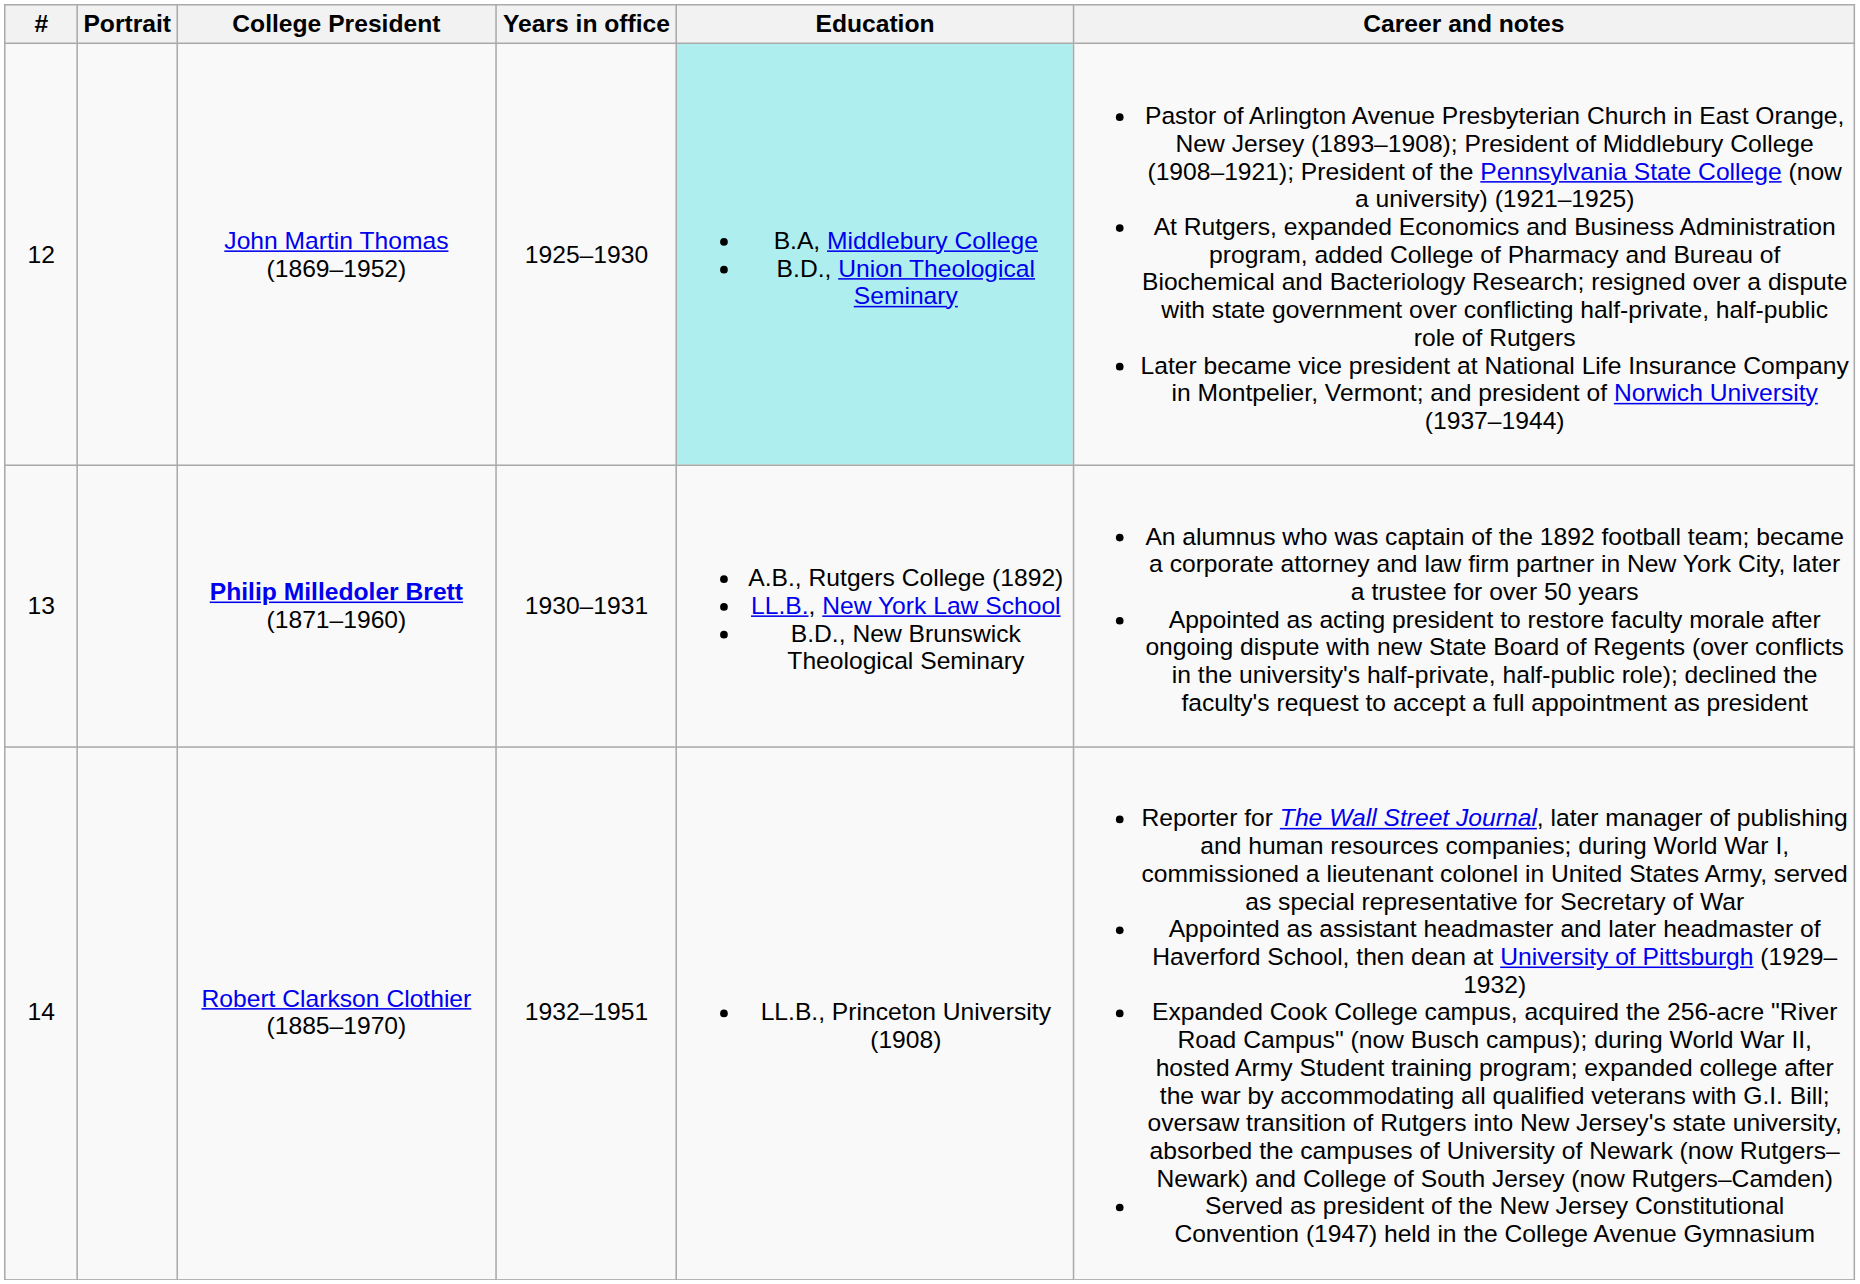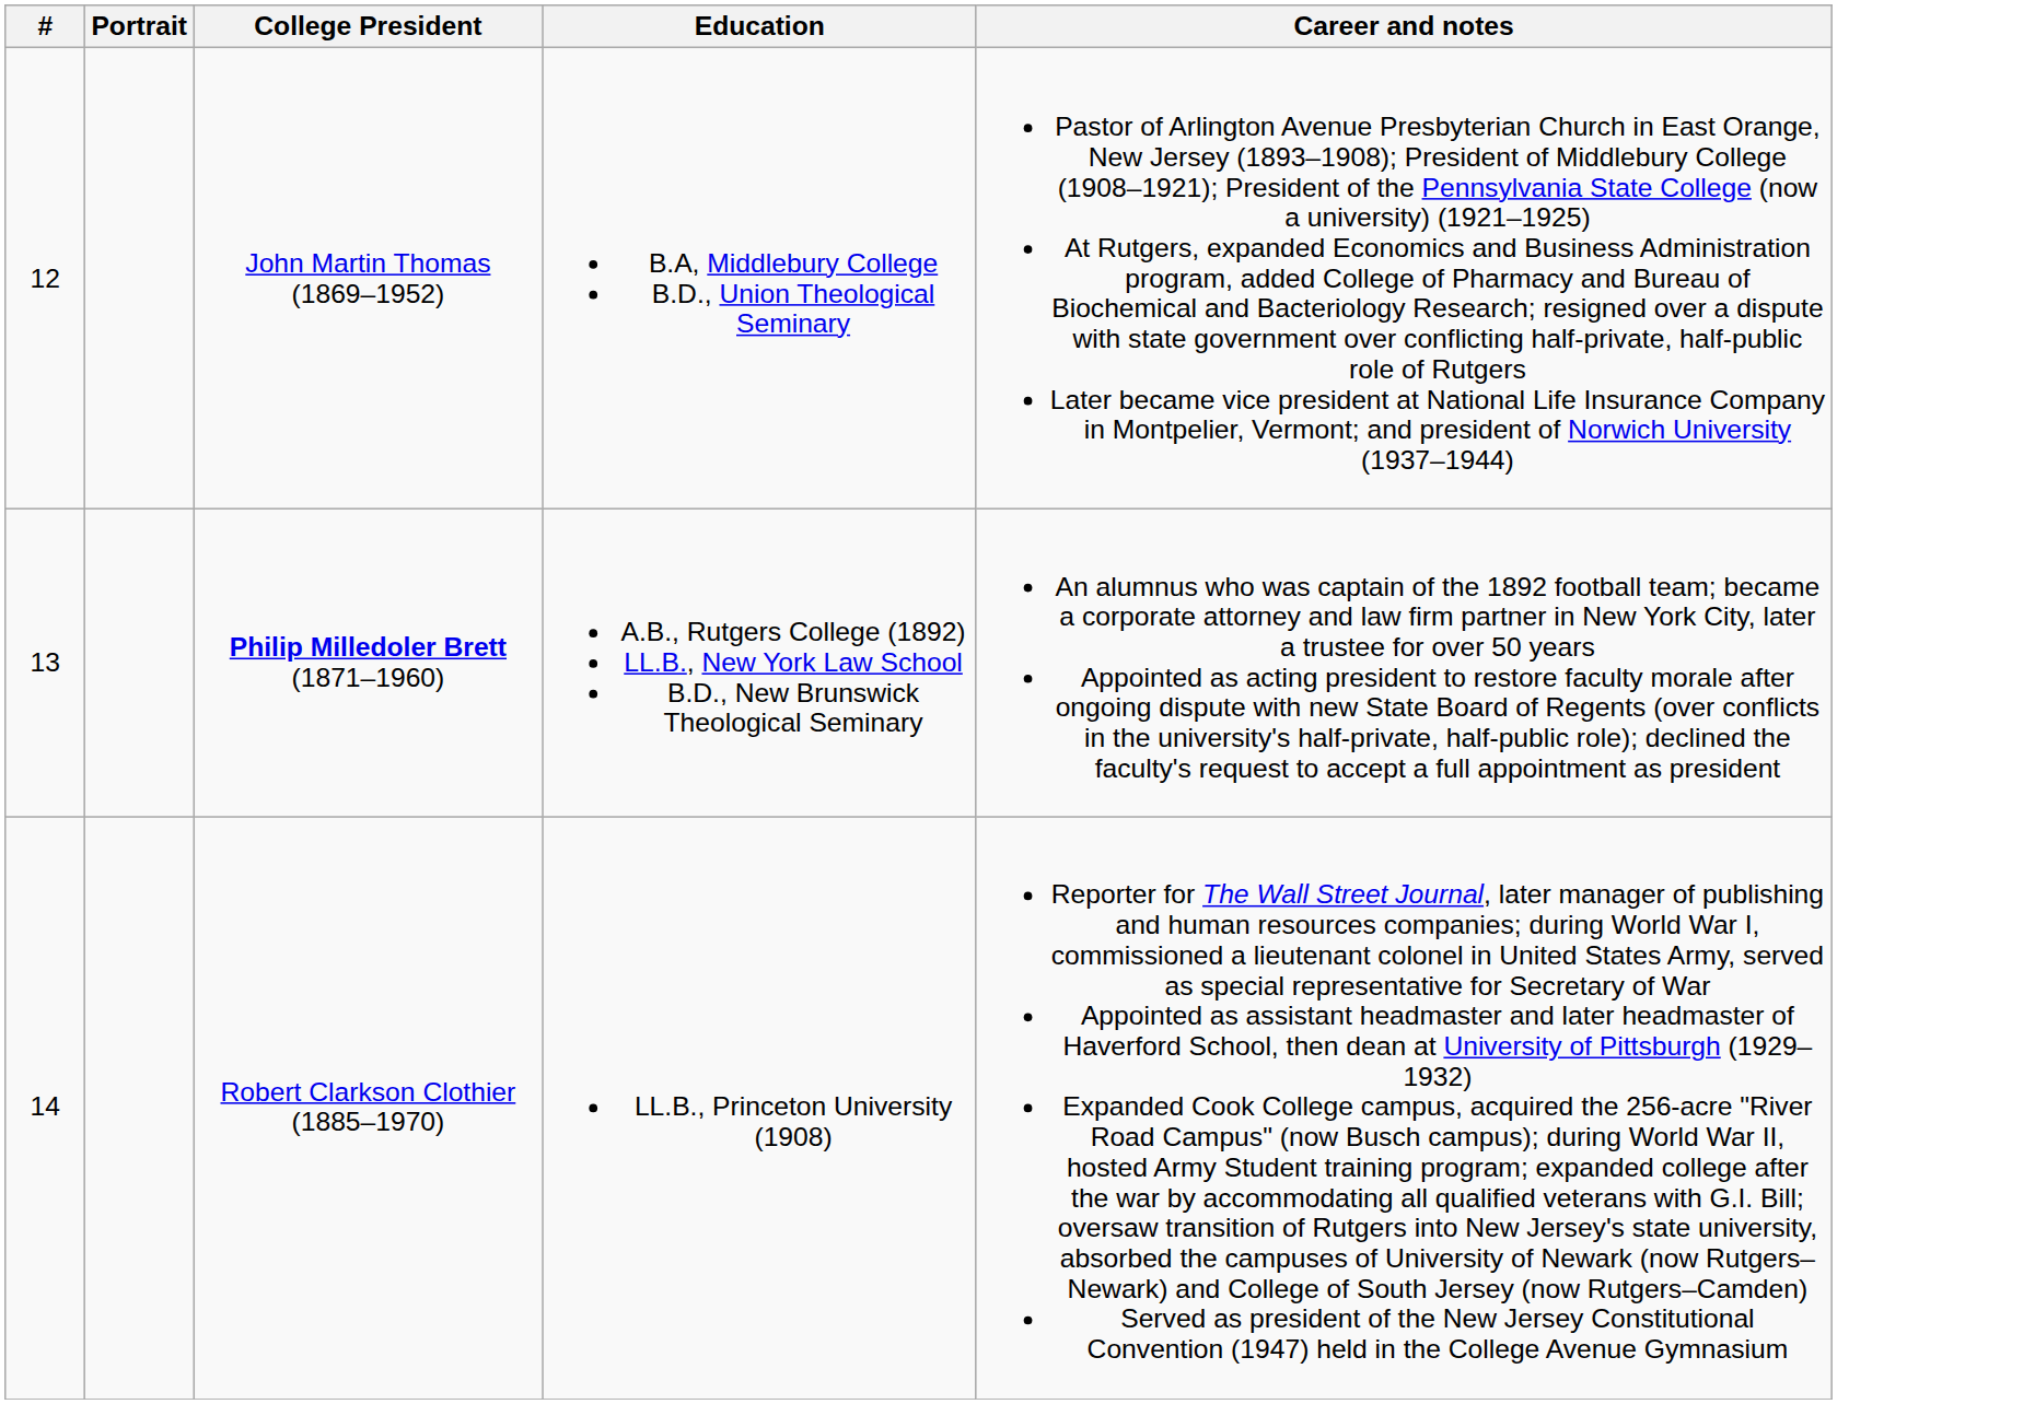 <table class="wikitable" style="text-align:center">
 <tr>
 <th scope="col" width=40>#</th>
 <th scope="col" width=50>Portrait</th>
 <th scope="col" width=200>College President</th>
-<th scope="col" width=110>Years in office</th>
 <th scope="col" width=250>Education</th>
 <th scope="col" width=500>Career and notes</th>
 </tr>
 <tr>
 <td>12</td>
 <td></td>
 <td><a href='#'>John Martin Thomas</a><br>(1869–1952)</td>
-<td>1925–1930</td>
-<td style="background: paleturquoise;"><br><ul><li>B.A, <a href='#'>Middlebury College</a></li><li>B.D., <a href='#'>Union Theological Seminary</a></li></ul></td>
+<td><br><ul><li>B.A, <a href='#'>Middlebury College</a></li><li>B.D., <a href='#'>Union Theological Seminary</a></li></ul></td>
 <td><br><ul><li>Pastor of Arlington Avenue Presbyterian Church in East Orange, New Jersey (1893–1908); President of Middlebury College (1908–1921); President of the <a href='#'>Pennsylvania State College</a> (now a university) (1921–1925)</li><li>At Rutgers, expanded Economics and Business Administration program, added College of Pharmacy and Bureau of Biochemical and Bacteriology Research; resigned over a dispute with state government over conflicting half-private, half-public role of Rutgers</li><li>Later became vice president at National Life Insurance Company in Montpelier, Vermont; and president of <a href='#'>Norwich University</a> (1937–1944)</li></ul></td>
 </tr>
 <tr>
 <td>13</td>
 <td></td>
 <td><strong><a href='#'>Philip Milledoler Brett</a></strong><br>(1871–1960)</td>
-<td>1930–1931</td>
 <td><br><ul><li>A.B., Rutgers College (1892)</li><li><a href='#'>LL.B.</a>, <a href='#'>New York Law School</a></li><li>B.D., New Brunswick Theological Seminary</li></ul></td>
 <td><br><ul><li>An alumnus who was captain of the 1892 football team; became a corporate attorney and law firm partner in New York City, later a trustee for over 50 years</li><li>Appointed as acting president to restore faculty morale after ongoing dispute with new State Board of Regents (over conflicts in the university's half-private, half-public role); declined the faculty's request to accept a full appointment as president</li></ul></td>
 </tr>
 <tr>
 <td>14</td>
 <td></td>
 <td><a href='#'>Robert Clarkson Clothier</a><br>(1885–1970)</td>
-<td>1932–1951</td>
 <td><br><ul><li>LL.B., Princeton University (1908)</li></ul></td>
 <td><br><ul><li>Reporter for <em><a href='#'>The Wall Street Journal</a></em>, later manager of publishing and human resources companies; during World War I, commissioned a lieutenant colonel in United States Army, served as special representative for Secretary of War</li><li>Appointed as assistant headmaster and later headmaster of Haverford School, then dean at <a href='#'>University of Pittsburgh</a> (1929–1932)</li><li>Expanded Cook College campus, acquired the 256-acre "River Road Campus" (now Busch campus); during World War II, hosted Army Student training program; expanded college after the war by accommodating all qualified veterans with G.I. Bill; oversaw transition of Rutgers into New Jersey's state university, absorbed the campuses of University of Newark (now Rutgers–Newark) and College of South Jersey (now Rutgers–Camden)</li><li>Served as president of the New Jersey Constitutional Convention (1947) held in the College Avenue Gymnasium</li></ul></td>
 </tr>
 </table>
